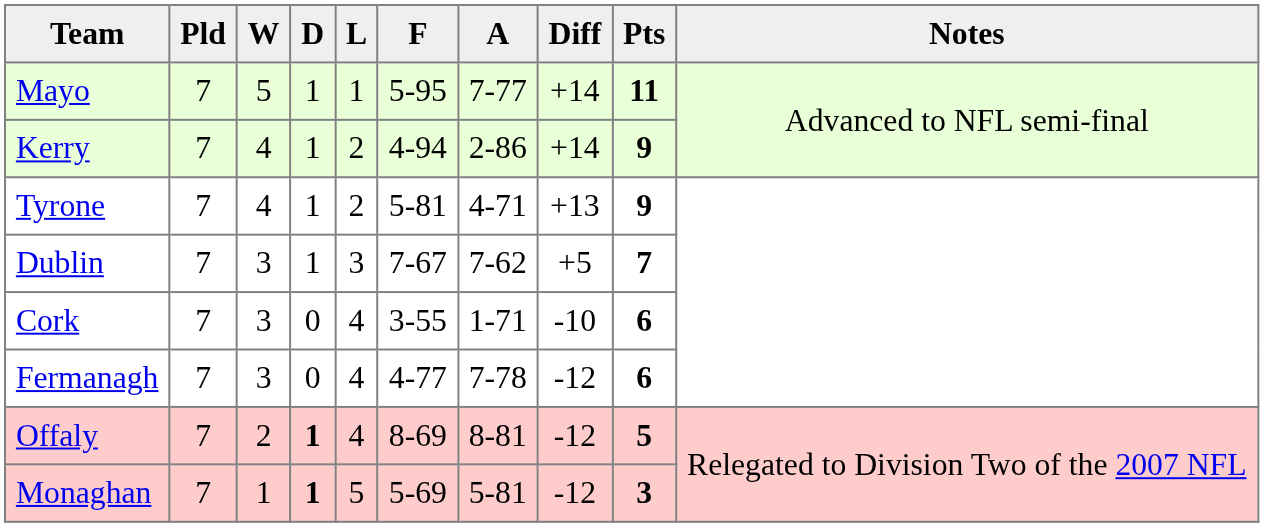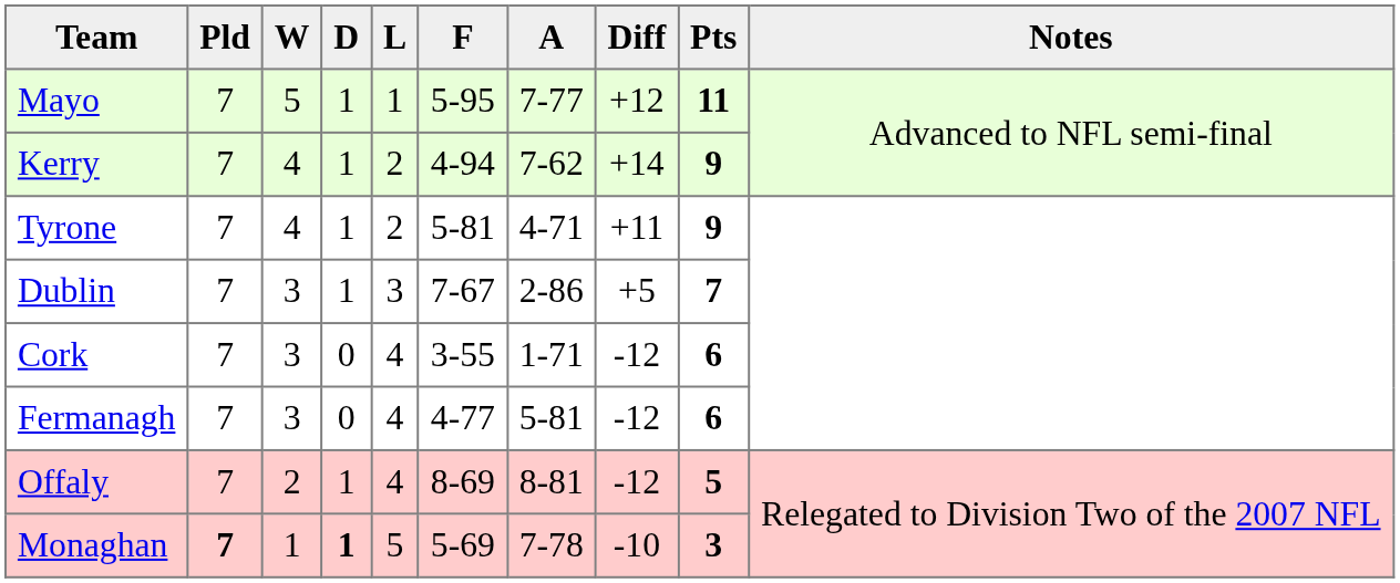 <table style=border-collapse:collapse border=1 cellspacing=0 cellpadding=5>
 <tr align=center bgcolor=#efefef>
 <th>Team</th>
 <th>Pld</th>
 <th>W</th>
 <th>D</th>
 <th>L</th>
 <th>F</th>
 <th>A</th>
 <th>Diff</th>
 <th>Pts</th>
 <th>Notes</th>
 </tr>
 <tr align=center style="background:#E8FFD8;">
 <td style="text-align:left;"><a href='#'>Mayo</a></td>
 <td>7</td>
 <td>5</td>
 <td>1</td>
 <td>1</td>
 <td>5-95</td>
 <td>7-77</td>
-<td>+14</td>
+<td>+12</td>
 <td><strong>11</strong></td>
 <td rowspan=2>Advanced to NFL semi-final</td>
 </tr>
 <tr align=center style="background:#E8FFD8;">
 <td style="text-align:left;"><a href='#'>Kerry</a></td>
 <td>7</td>
 <td>4</td>
 <td>1</td>
 <td>2</td>
 <td>4-94</td>
-<td>2-86</td>
+<td>7-62</td>
 <td>+14</td>
 <td><strong>9</strong></td>
 </tr>
 <tr align=center style="background:#FFFFFF;">
 <td style="text-align:left;"><a href='#'>Tyrone</a></td>
 <td>7</td>
 <td>4</td>
 <td>1</td>
 <td>2</td>
 <td>5-81</td>
 <td>4-71</td>
-<td>+13</td>
+<td>+11</td>
 <td><strong>9</strong></td>
 <td rowspan=4></td>
 </tr>
 <tr align=center style="background:#FFFFFF;">
 <td style="text-align:left;"><a href='#'>Dublin</a></td>
 <td>7</td>
 <td>3</td>
 <td>1</td>
 <td>3</td>
 <td>7-67</td>
-<td>7-62</td>
+<td>2-86</td>
 <td>+5</td>
 <td><strong>7</strong></td>
 </tr>
 <tr align=center style="background:#FFFFFF;">
 <td style="text-align:left;"><a href='#'>Cork</a></td>
 <td>7</td>
 <td>3</td>
 <td>0</td>
 <td>4</td>
 <td>3-55</td>
 <td>1-71</td>
-<td>-10</td>
+<td>-12</td>
 <td><strong>6</strong></td>
 </tr>
 <tr align=center style="background:#FFFFFF;">
 <td style="text-align:left;"><a href='#'>Fermanagh</a></td>
 <td>7</td>
 <td>3</td>
 <td>0</td>
 <td>4</td>
 <td>4-77</td>
-<td>7-78</td>
+<td>5-81</td>
 <td>-12</td>
 <td><strong>6</strong></td>
 </tr>
 <tr align=center style="background:#FFCCCC;">
 <td style="text-align:left;"><a href='#'>Offaly</a></td>
 <td>7</td>
 <td>2</td>
-<td><strong>1</strong></td>
+<td>1</td>
 <td>4</td>
 <td>8-69</td>
 <td>8-81</td>
 <td>-12</td>
 <td><strong>5</strong></td>
 <td rowspan=2>Relegated to Division Two of the <a href='#'>2007 NFL</a></td>
 </tr>
 <tr align=center style="background:#FFCCCC;">
 <td style="text-align:left;"><a href='#'>Monaghan</a></td>
-<td>7</td>
+<td><strong>7</strong></td>
 <td>1</td>
 <td><strong>1</strong></td>
 <td>5</td>
 <td>5-69</td>
-<td>5-81</td>
-<td>-12</td>
+<td>7-78</td>
+<td>-10</td>
 <td><strong>3</strong></td>
 </tr>
 </table>
